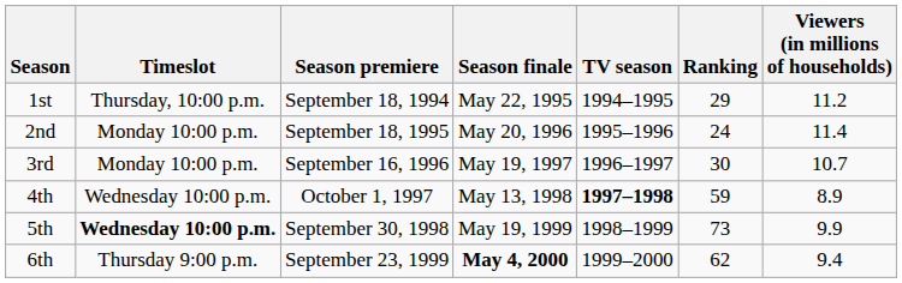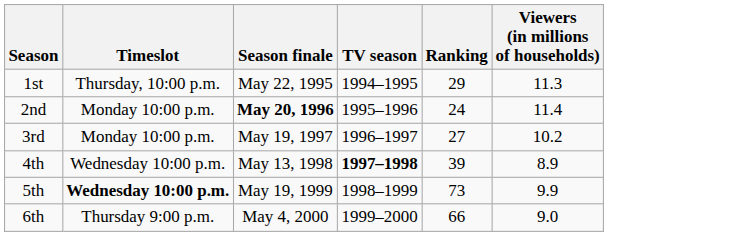 <table class="wikitable" style="text-align:center;">
 <tr style="background:#e0e0e0; vertical-align:bottom;">
 <th>Season</th>
 <th>Timeslot</th>
-<th>Season premiere</th>
 <th>Season finale</th>
 <th>TV season</th>
 <th>Ranking</th>
 <th>Viewers<br>(in millions<br>of households)</th>
 </tr>
 <tr style="background:#f9f9f9;">
 <td>1st</td>
 <td>Thursday, 10:00 p.m.</td>
-<td>September 18, 1994</td>
 <td>May 22, 1995</td>
 <td>1994–1995</td>
 <td>29</td>
-<td>11.2</td>
+<td>11.3</td>
 </tr>
 <tr style="background:#f9f9f9;">
 <td>2nd</td>
 <td>Monday 10:00 p.m.</td>
-<td>September 18, 1995</td>
-<td>May 20, 1996</td>
+<td><strong>May 20, 1996</strong></td>
 <td>1995–1996</td>
 <td>24</td>
 <td>11.4</td>
 </tr>
 <tr style="background:#f9f9f9;">
 <td>3rd</td>
 <td>Monday 10:00 p.m.</td>
-<td>September 16, 1996</td>
 <td>May 19, 1997</td>
 <td>1996–1997</td>
-<td>30</td>
-<td>10.7</td>
+<td>27</td>
+<td>10.2</td>
 </tr>
 <tr style="background:#f9f9f9;">
 <td>4th</td>
 <td>Wednesday 10:00 p.m.</td>
-<td>October 1, 1997</td>
 <td>May 13, 1998</td>
 <td><strong>1997–1998</strong></td>
-<td>59</td>
+<td>39</td>
 <td>8.9</td>
 </tr>
 <tr style="background:#f9f9f9;">
 <td>5th</td>
 <td><strong>Wednesday 10:00 p.m.</strong></td>
-<td>September 30, 1998</td>
 <td>May 19, 1999</td>
 <td>1998–1999</td>
 <td>73</td>
 <td>9.9</td>
 </tr>
 <tr style="background:#f9f9f9;">
 <td>6th</td>
 <td>Thursday 9:00 p.m.</td>
-<td>September 23, 1999</td>
-<td><strong>May 4, 2000</strong></td>
+<td>May 4, 2000</td>
 <td>1999–2000</td>
-<td>62</td>
-<td>9.4</td>
+<td>66</td>
+<td>9.0</td>
 </tr>
 </table>
